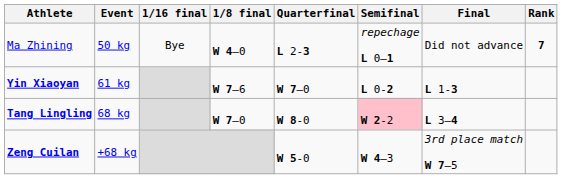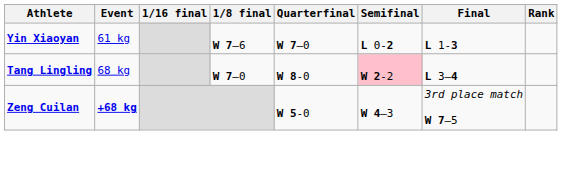 <table class="wikitable" style="font-size:90%">
 <tr>
 <th>Athlete</th>
 <th>Event</th>
 <th>1/16 final</th>
 <th>1/8 final</th>
 <th>Quarterfinal</th>
 <th>Semifinal</th>
 <th>Final</th>
 <th>Rank</th>
-</tr>
-<tr>
-<td><a href='#'>Ma Zhining</a></td>
-<td><a href='#'>50 kg</a></td>
-<td align=center>Bye</td>
-<td><br><strong>W</strong> <strong>4</strong>–0</td>
-<td><br><strong>L</strong> 2-<strong>3</strong></td>
-<td><em>repechage</em><br><br><strong>L</strong> 0–<strong>1</strong></td>
-<td align=center>Did not advance</td>
-<td align=center><strong>7</strong></td>
 </tr>
 <tr>
 <td><strong><a href='#'>Yin Xiaoyan</a></strong></td>
 <td><a href='#'>61 kg</a></td>
 <td style="background:#dcdcdc;"></td>
 <td><br><strong>W</strong> <strong>7</strong>–6</td>
 <td><br><strong>W</strong> <strong>7</strong>–0</td>
 <td><br><strong>L</strong> 0-<strong>2</strong></td>
 <td><br><strong>L</strong> 1-<strong>3</strong></td>
 <td align=center></td>
 </tr>
 <tr>
 <td><strong><a href='#'>Tang Lingling</a></strong></td>
 <td><a href='#'>68 kg</a></td>
 <td style="background:#dcdcdc;"></td>
 <td><br><strong>W</strong> <strong>7</strong>–0</td>
 <td><br><strong>W</strong> <strong>8</strong>-0</td>
 <td style="background: pink;"><br><strong>W</strong> <strong>2</strong>-2</td>
 <td><br><strong>L</strong> 3–<strong>4</strong></td>
 <td align=center></td>
 </tr>
 <tr>
 <td><strong><a href='#'>Zeng Cuilan</a></strong></td>
-<td><a href='#'>+68 kg</a></td>
+<td><strong><a href='#'>+68 kg</a></strong></td>
 <td colspan="2;" style="background:#dcdcdc;"></td>
 <td><br><strong>W</strong> <strong>5</strong>-0</td>
 <td><br><strong>W</strong> <strong>4</strong>–3</td>
 <td><em> 3rd place match</em><br><br><strong>W</strong> <strong>7</strong>–5</td>
 <td align=center></td>
 </tr>
 </table>
